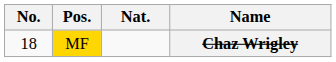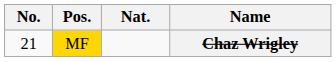 <table class="wikitable plainrowheaders" style="text-align:center">
 <tr>
 <th width=40>No.</th>
 <th width=40>Pos.</th>
 <th width=60>Nat.</th>
 <th width=150 scope=col>Name</th>
 </tr>
 <tr>
-<td>18</td>
+<td>21</td>
 <td style="background: gold;">MF</td>
 <td align=left></td>
 <th scope=row><s>Chaz Wrigley</s> </th>
 </tr>
 </table>
